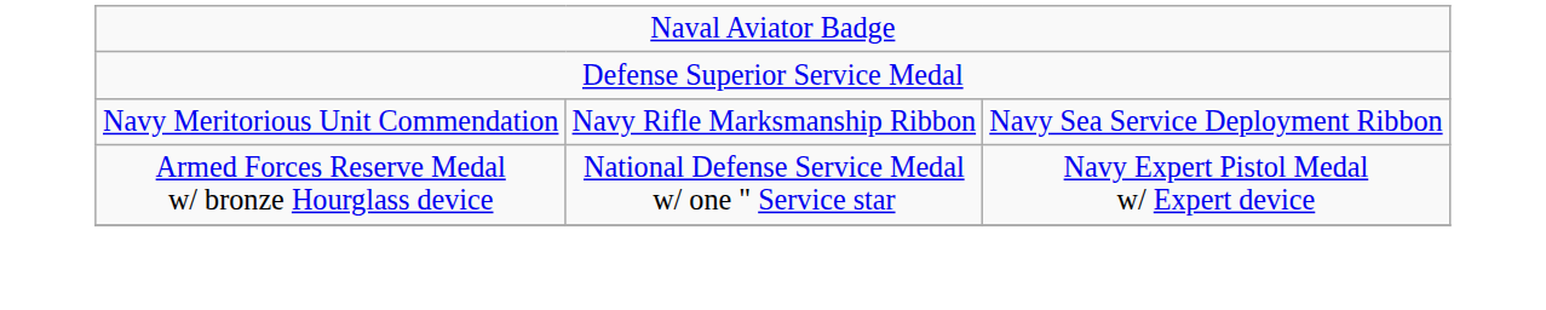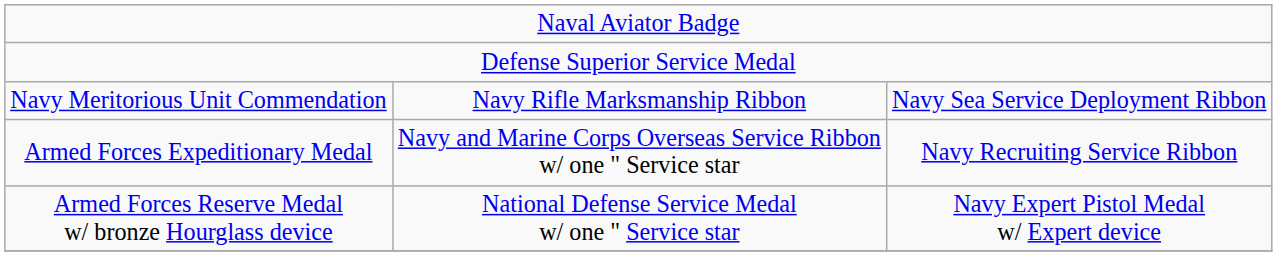 <table class="wikitable" style="margin:1em auto; text-align:center;">
 <tr>
 <td colspan="3"><a href='#'>Naval Aviator Badge</a></td>
 </tr>
 <tr>
 <td colspan="3"><a href='#'>Defense Superior Service Medal</a></td>
 </tr>
 <tr>
 <td><a href='#'>Navy Meritorious Unit Commendation</a></td>
 <td><a href='#'>Navy Rifle Marksmanship Ribbon</a></td>
 <td><a href='#'>Navy Sea Service Deployment Ribbon</a></td>
 </tr>
 <tr>
+<td><a href='#'>Armed Forces Expeditionary Medal</a></td>
+<td><a href='#'>Navy and Marine Corps Overseas Service Ribbon</a><br>w/ one " Service star</td>
+<td><a href='#'>Navy Recruiting Service Ribbon</a></td>
+</tr>
+<tr>
 <td><a href='#'>Armed Forces Reserve Medal</a><br>w/ bronze <a href='#'>Hourglass device</a></td>
 <td><a href='#'>National Defense Service Medal</a><br>w/ one " <a href='#'>Service star</a></td>
 <td><a href='#'>Navy Expert Pistol Medal</a><br>w/ <a href='#'>Expert device</a></td>
 </tr>
 <tr>
 </tr>
 </table>
